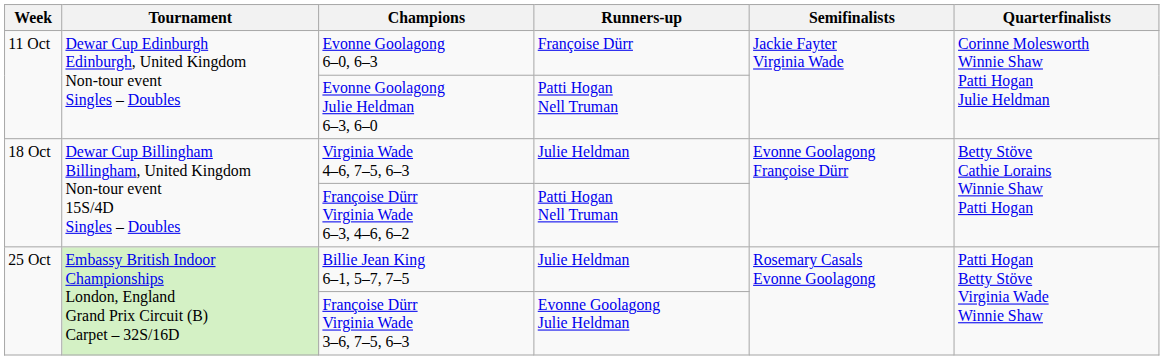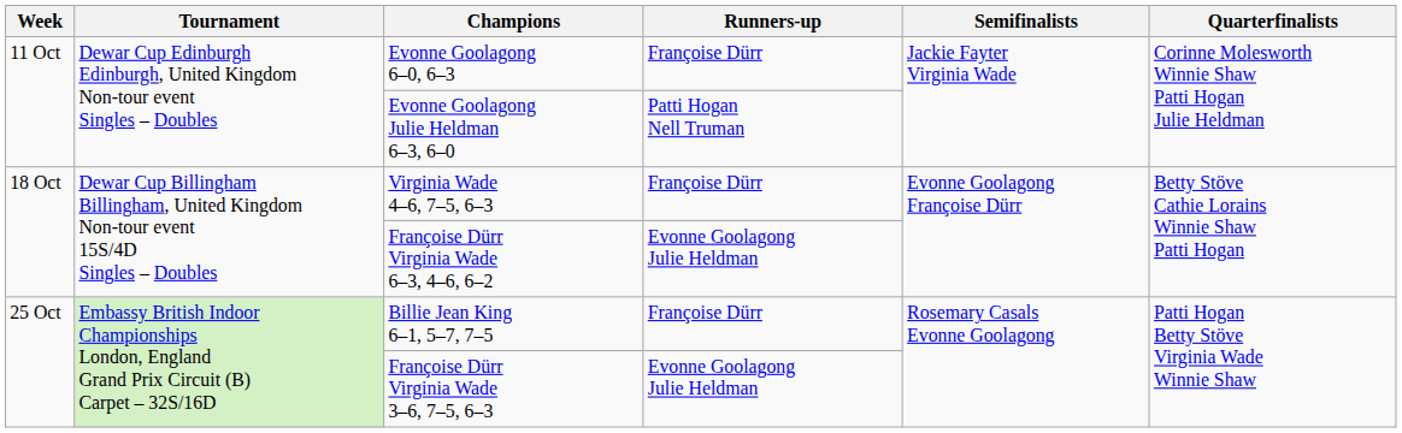 <table class=wikitable style=font-size:95%>
 <tr>
 <th style="width:48px;">Week</th>
 <th style="width:240px;">Tournament</th>
 <th style="width:200px;">Champions</th>
 <th style="width:200px;">Runners-up</th>
 <th style="width:190px;">Semifinalists</th>
 <th style="width:190px;">Quarterfinalists</th>
 </tr>
 <tr valign=top>
 <td rowspan=2>11 Oct</td>
 <td rowspan=2><a href='#'>Dewar Cup Edinburgh</a><br><a href='#'>Edinburgh</a>, United Kingdom<br>Non-tour event<br> <a href='#'>Singles</a> – <a href='#'>Doubles</a></td>
 <td> <a href='#'>Evonne Goolagong</a> <br>6–0, 6–3</td>
 <td> <a href='#'>Françoise Dürr</a></td>
 <td rowspan=2> <a href='#'>Jackie Fayter</a><br> <a href='#'>Virginia Wade</a></td>
 <td rowspan=2> <a href='#'>Corinne Molesworth</a> <br>  <a href='#'>Winnie Shaw</a> <br>  <a href='#'>Patti Hogan</a> <br>  <a href='#'>Julie Heldman</a></td>
 </tr>
 <tr valign=top>
 <td> <a href='#'>Evonne Goolagong</a><br> <a href='#'>Julie Heldman</a><br>6–3, 6–0</td>
 <td> <a href='#'>Patti Hogan</a><br> <a href='#'>Nell Truman</a></td>
 </tr>
 <tr valign=top>
 <td rowspan=2>18 Oct</td>
 <td rowspan=2><a href='#'>Dewar Cup Billingham</a><br><a href='#'>Billingham</a>, United Kingdom<br>Non-tour event<br>15S/4D<br> <a href='#'>Singles</a> – <a href='#'>Doubles</a></td>
 <td> <a href='#'>Virginia Wade</a> <br>4–6, 7–5, 6–3</td>
-<td> <a href='#'>Julie Heldman</a></td>
+<td> <a href='#'>Françoise Dürr</a></td>
 <td rowspan=2> <a href='#'>Evonne Goolagong</a><br> <a href='#'>Françoise Dürr</a></td>
 <td rowspan=2> <a href='#'>Betty Stöve</a><br> <a href='#'>Cathie Lorains</a><br> <a href='#'>Winnie Shaw</a><br> <a href='#'>Patti Hogan</a></td>
 </tr>
 <tr valign=top>
 <td> <a href='#'>Françoise Dürr</a><br> <a href='#'>Virginia Wade</a><br>6–3, 4–6, 6–2</td>
-<td> <a href='#'>Patti Hogan</a><br> <a href='#'>Nell Truman</a></td>
+<td> <a href='#'>Evonne Goolagong</a><br> <a href='#'>Julie Heldman</a></td>
 </tr>
 <tr valign=top>
 <td rowspan=2>25 Oct</td>
 <td style="background:#D4F1C5;" rowspan="2"><a href='#'>Embassy British Indoor Championships</a><br>London, England <br>Grand Prix Circuit (B) <br> Carpet – 32S/16D</td>
 <td> <a href='#'>Billie Jean King</a><br>6–1, 5–7, 7–5</td>
-<td> <a href='#'>Julie Heldman</a></td>
+<td> <a href='#'>Françoise Dürr</a></td>
 <td rowspan=2> <a href='#'>Rosemary Casals</a> <br>  <a href='#'>Evonne Goolagong</a></td>
 <td rowspan=2> <a href='#'>Patti Hogan</a> <br>  <a href='#'>Betty Stöve</a> <br>  <a href='#'>Virginia Wade</a> <br>  <a href='#'>Winnie Shaw</a></td>
 </tr>
 <tr valign=top>
 <td> <a href='#'>Françoise Dürr</a> <br>  <a href='#'>Virginia Wade</a><br>3–6, 7–5, 6–3</td>
 <td> <a href='#'>Evonne Goolagong</a> <br>  <a href='#'>Julie Heldman</a></td>
 </tr>
 </table>
